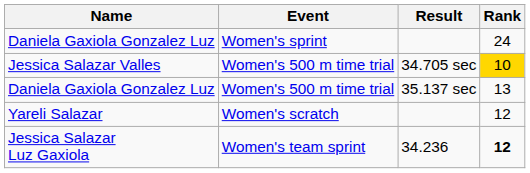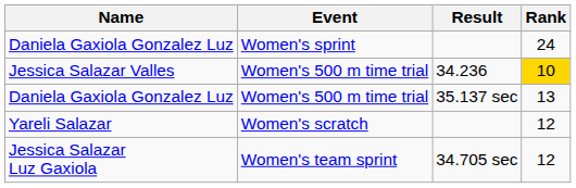 <table class="wikitable sortable">
 <tr>
 <th>Name</th>
 <th>Event</th>
 <th>Result</th>
 <th>Rank</th>
 </tr>
 <tr>
 <td><a href='#'>Daniela Gaxiola Gonzalez Luz</a></td>
 <td><a href='#'>Women's sprint</a></td>
 <td></td>
 <td align=center>24</td>
 </tr>
 <tr>
 <td><a href='#'>Jessica Salazar Valles</a></td>
 <td><a href='#'>Women's 500 m time trial</a></td>
-<td>34.705 sec</td>
+<td>34.236</td>
 <td align=center style="background: gold;">10</td>
 </tr>
 <tr>
 <td><a href='#'>Daniela Gaxiola Gonzalez Luz</a></td>
 <td><a href='#'>Women's 500 m time trial</a></td>
 <td>35.137 sec</td>
 <td align=center>13</td>
 </tr>
 <tr>
 <td><a href='#'>Yareli Salazar</a></td>
 <td><a href='#'>Women's scratch</a></td>
 <td></td>
 <td align=center>12</td>
 </tr>
 <tr>
 <td><a href='#'>Jessica Salazar</a><br><a href='#'>Luz Gaxiola</a></td>
 <td><a href='#'>Women's team sprint</a></td>
-<td>34.236</td>
-<td align=center><strong>12</strong></td>
+<td>34.705 sec</td>
+<td align=center>12</td>
 </tr>
 </table>
